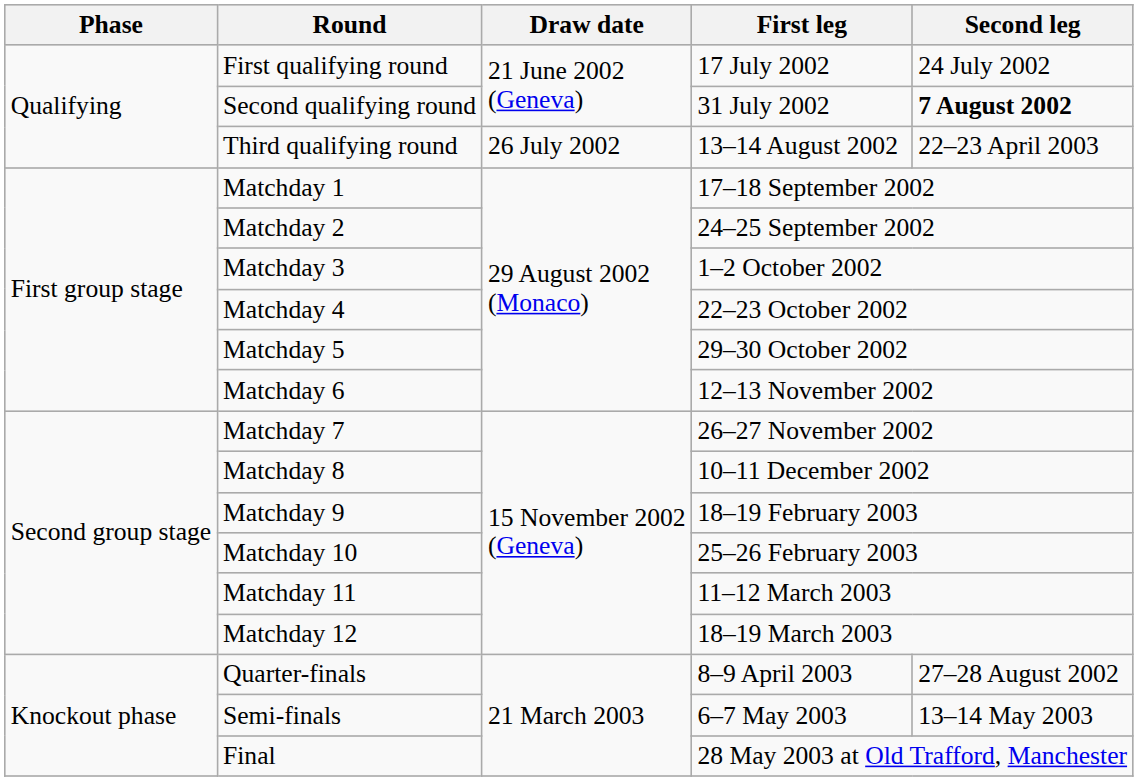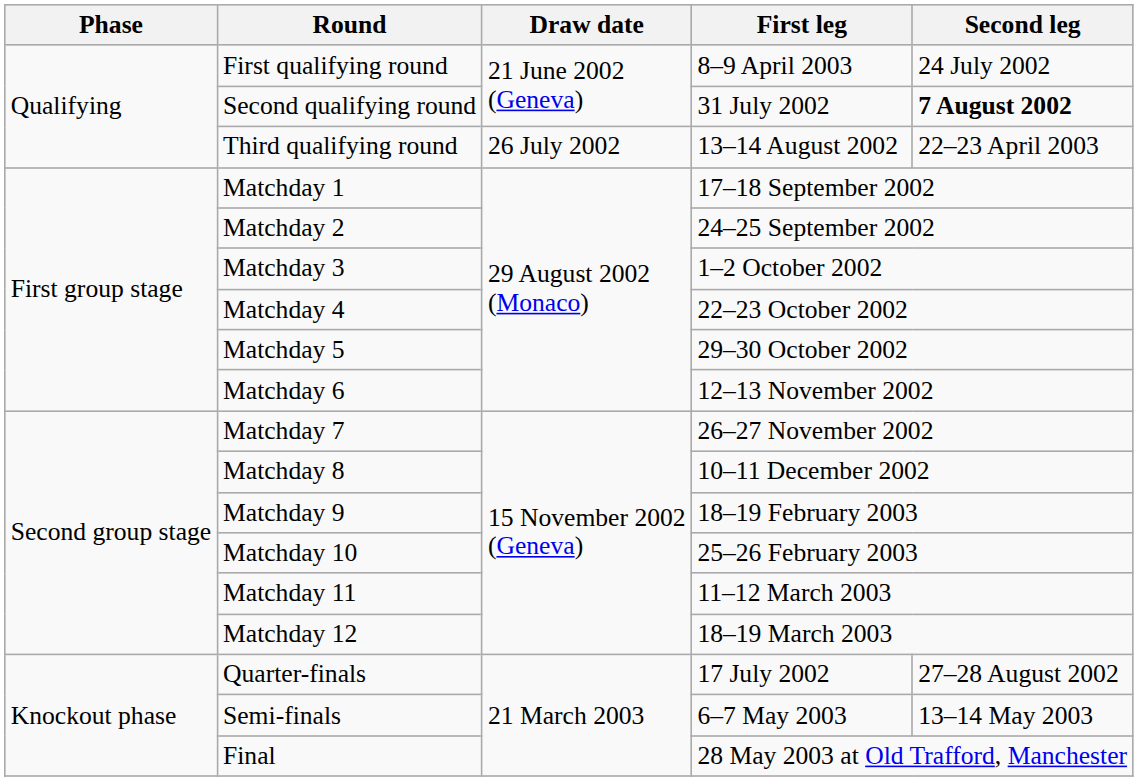 <table class="wikitable">
 <tr>
 <th>Phase</th>
 <th>Round</th>
 <th>Draw date</th>
 <th>First leg</th>
 <th>Second leg</th>
 </tr>
 <tr>
 <td rowspan=3>Qualifying</td>
 <td>First qualifying round</td>
 <td rowspan=2>21 June 2002<br>(<a href='#'>Geneva</a>)</td>
-<td>17 July 2002</td>
+<td>8–9 April 2003</td>
 <td>24 July 2002</td>
 </tr>
 <tr>
 <td>Second qualifying round</td>
 <td>31 July 2002</td>
 <td><strong>7 August 2002</strong></td>
 </tr>
 <tr>
 <td>Third qualifying round</td>
 <td>26 July 2002</td>
 <td>13–14 August 2002</td>
 <td>22–23 April 2003</td>
 </tr>
 <tr>
 <td rowspan=6>First group stage</td>
 <td>Matchday 1</td>
 <td rowspan=6>29 August 2002<br>(<a href='#'>Monaco</a>)</td>
 <td colspan=2>17–18 September 2002</td>
 </tr>
 <tr>
 <td>Matchday 2</td>
 <td colspan=2>24–25 September 2002</td>
 </tr>
 <tr>
 <td>Matchday 3</td>
 <td colspan=2>1–2 October 2002</td>
 </tr>
 <tr>
 <td>Matchday 4</td>
 <td colspan=2>22–23 October 2002</td>
 </tr>
 <tr>
 <td>Matchday 5</td>
 <td colspan=2>29–30 October 2002</td>
 </tr>
 <tr>
 <td>Matchday 6</td>
 <td colspan=2>12–13 November 2002</td>
 </tr>
 <tr>
 <td rowspan=6>Second group stage</td>
 <td>Matchday 7</td>
 <td rowspan=6>15 November 2002<br>(<a href='#'>Geneva</a>)</td>
 <td colspan=2>26–27 November 2002</td>
 </tr>
 <tr>
 <td>Matchday 8</td>
 <td colspan=2>10–11 December 2002</td>
 </tr>
 <tr>
 <td>Matchday 9</td>
 <td colspan=2>18–19 February 2003</td>
 </tr>
 <tr>
 <td>Matchday 10</td>
 <td colspan=2>25–26 February 2003</td>
 </tr>
 <tr>
 <td>Matchday 11</td>
 <td colspan=2>11–12 March 2003</td>
 </tr>
 <tr>
 <td>Matchday 12</td>
 <td colspan=2>18–19 March 2003</td>
 </tr>
 <tr>
 <td rowspan=3>Knockout phase</td>
 <td>Quarter-finals</td>
 <td rowspan=3>21 March 2003</td>
-<td>8–9 April 2003</td>
+<td>17 July 2002</td>
 <td>27–28 August 2002</td>
 </tr>
 <tr>
 <td>Semi-finals</td>
 <td>6–7 May 2003</td>
 <td>13–14 May 2003</td>
 </tr>
 <tr>
 <td>Final</td>
 <td colspan="2">28 May 2003 at <a href='#'>Old Trafford</a>, <a href='#'>Manchester</a></td>
 </tr>
 </table>
